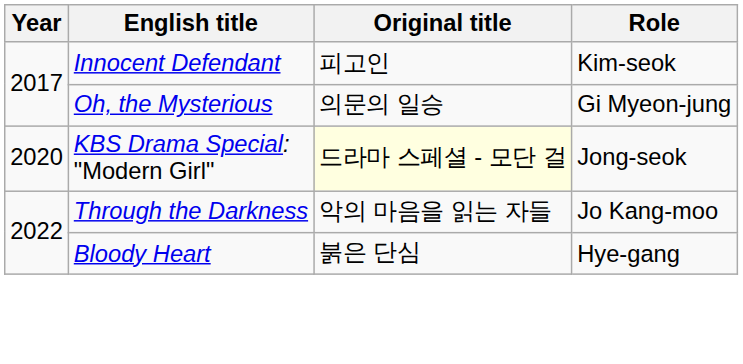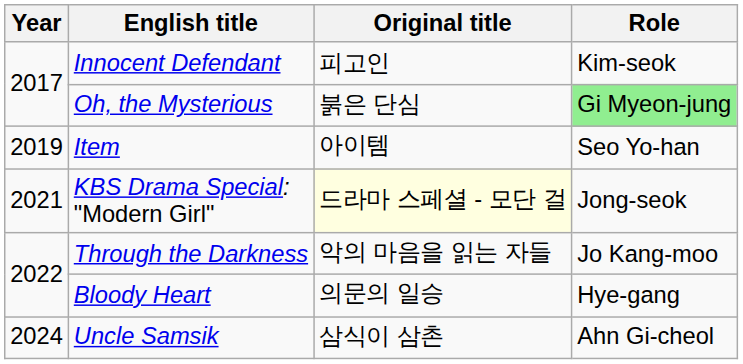 <table class="wikitable">
 <tr>
 <th>Year</th>
 <th>English title</th>
 <th>Original title</th>
 <th>Role</th>
 </tr>
 <tr>
 <td rowspan=2>2017</td>
 <td><em><a href='#'>Innocent Defendant</a></em></td>
 <td>피고인</td>
 <td>Kim-seok</td>
 </tr>
 <tr>
 <td><em><a href='#'>Oh, the Mysterious</a></em></td>
-<td>의문의 일승</td>
-<td>Gi Myeon-jung</td>
+<td>붉은 단심</td>
+<td style="background: lightgreen;">Gi Myeon-jung</td>
 </tr>
 <tr>
-<td>2020</td>
+<td>2019</td>
+<td><em><a href='#'>Item</a></em></td>
+<td>아이템</td>
+<td>Seo Yo-han</td>
+</tr>
+<tr>
+<td>2021</td>
 <td><em><a href='#'>KBS Drama Special</a>:</em><br>"Modern Girl"</td>
 <td style="background: lightyellow;">드라마 스페셜 - 모단 걸</td>
 <td>Jong-seok</td>
 </tr>
 <tr>
 <td rowspan=2>2022</td>
 <td><em><a href='#'>Through the Darkness</a></em></td>
 <td>악의 마음을 읽는 자들</td>
 <td>Jo Kang-moo</td>
 </tr>
 <tr>
 <td><em><a href='#'>Bloody Heart</a></em></td>
-<td>붉은 단심</td>
+<td>의문의 일승</td>
 <td>Hye-gang</td>
 </tr>
+<tr>
+<td>2024</td>
+<td><em><a href='#'>Uncle Samsik</a></em></td>
+<td>삼식이 삼촌</td>
+<td>Ahn Gi-cheol</td>
+</tr>
 </table>
